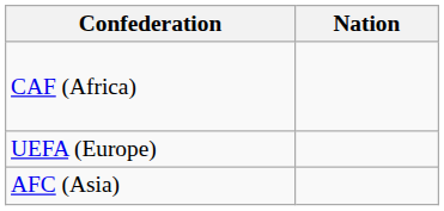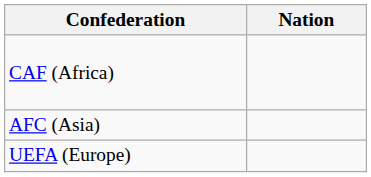 <table class="wikitable" style="width:300px;">
 <tr>
 <th>Confederation</th>
 <th>Nation</th>
 </tr>
 <tr>
 <td><a href='#'>CAF</a> (Africa)</td>
 <td><br><br><br></td>
 </tr>
 <tr>
+<td><a href='#'>AFC</a> (Asia)</td>
+<td><br></td>
+</tr>
+<tr>
 <td><a href='#'>UEFA</a> (Europe)</td>
 <td><br> <em></em></td>
 </tr>
-<tr>
-<td><a href='#'>AFC</a> (Asia)</td>
-<td><br></td>
-</tr>
 </table>
